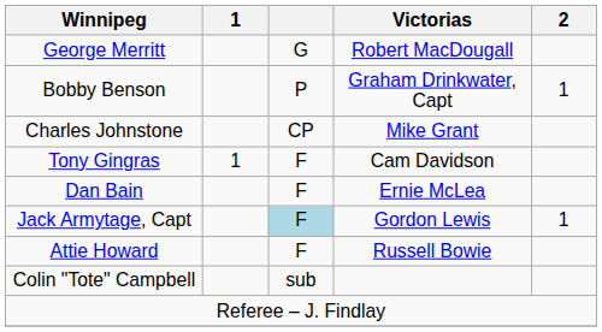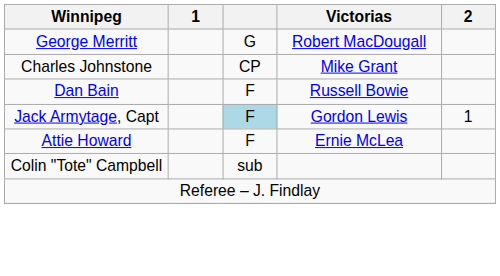 <table class="wikitable" style="text-align:center;">
 <tr>
 <th style="width:10em">Winnipeg</th>
 <th style="width:3em">1</th>
 <th style="width:3em"></th>
 <th style="width:10em">Victorias</th>
 <th style="width:3em">2</th>
 </tr>
 <tr>
 <td><a href='#'>George Merritt</a></td>
 <td></td>
 <td>G</td>
 <td><a href='#'>Robert MacDougall</a></td>
 <td></td>
 </tr>
 <tr>
-<td>Bobby Benson</td>
-<td></td>
-<td>P</td>
-<td><a href='#'>Graham Drinkwater</a>, Capt</td>
-<td>1</td>
-</tr>
-<tr>
 <td>Charles Johnstone</td>
 <td></td>
 <td>CP</td>
 <td><a href='#'>Mike Grant</a></td>
 <td></td>
 </tr>
 <tr>
-<td><a href='#'>Tony Gingras</a></td>
-<td>1</td>
-<td>F</td>
-<td>Cam Davidson</td>
-<td></td>
-</tr>
-<tr>
 <td><a href='#'>Dan Bain</a></td>
 <td></td>
 <td>F</td>
-<td><a href='#'>Ernie McLea</a></td>
+<td><a href='#'>Russell Bowie</a></td>
 <td></td>
 </tr>
 <tr>
 <td><a href='#'>Jack Armytage</a>, Capt</td>
 <td></td>
 <td style="background: lightblue;">F</td>
 <td><a href='#'>Gordon Lewis</a></td>
 <td>1</td>
 </tr>
 <tr>
 <td><a href='#'>Attie Howard</a></td>
 <td></td>
 <td>F</td>
-<td><a href='#'>Russell Bowie</a></td>
+<td><a href='#'>Ernie McLea</a></td>
 <td></td>
 </tr>
 <tr>
 <td>Colin "Tote" Campbell</td>
 <td></td>
 <td>sub</td>
 <td></td>
 <td></td>
 </tr>
 <tr>
 <td colspan=5 align=center>Referee – J. Findlay</td>
 </tr>
 <tr>
 </tr>
 </table>
